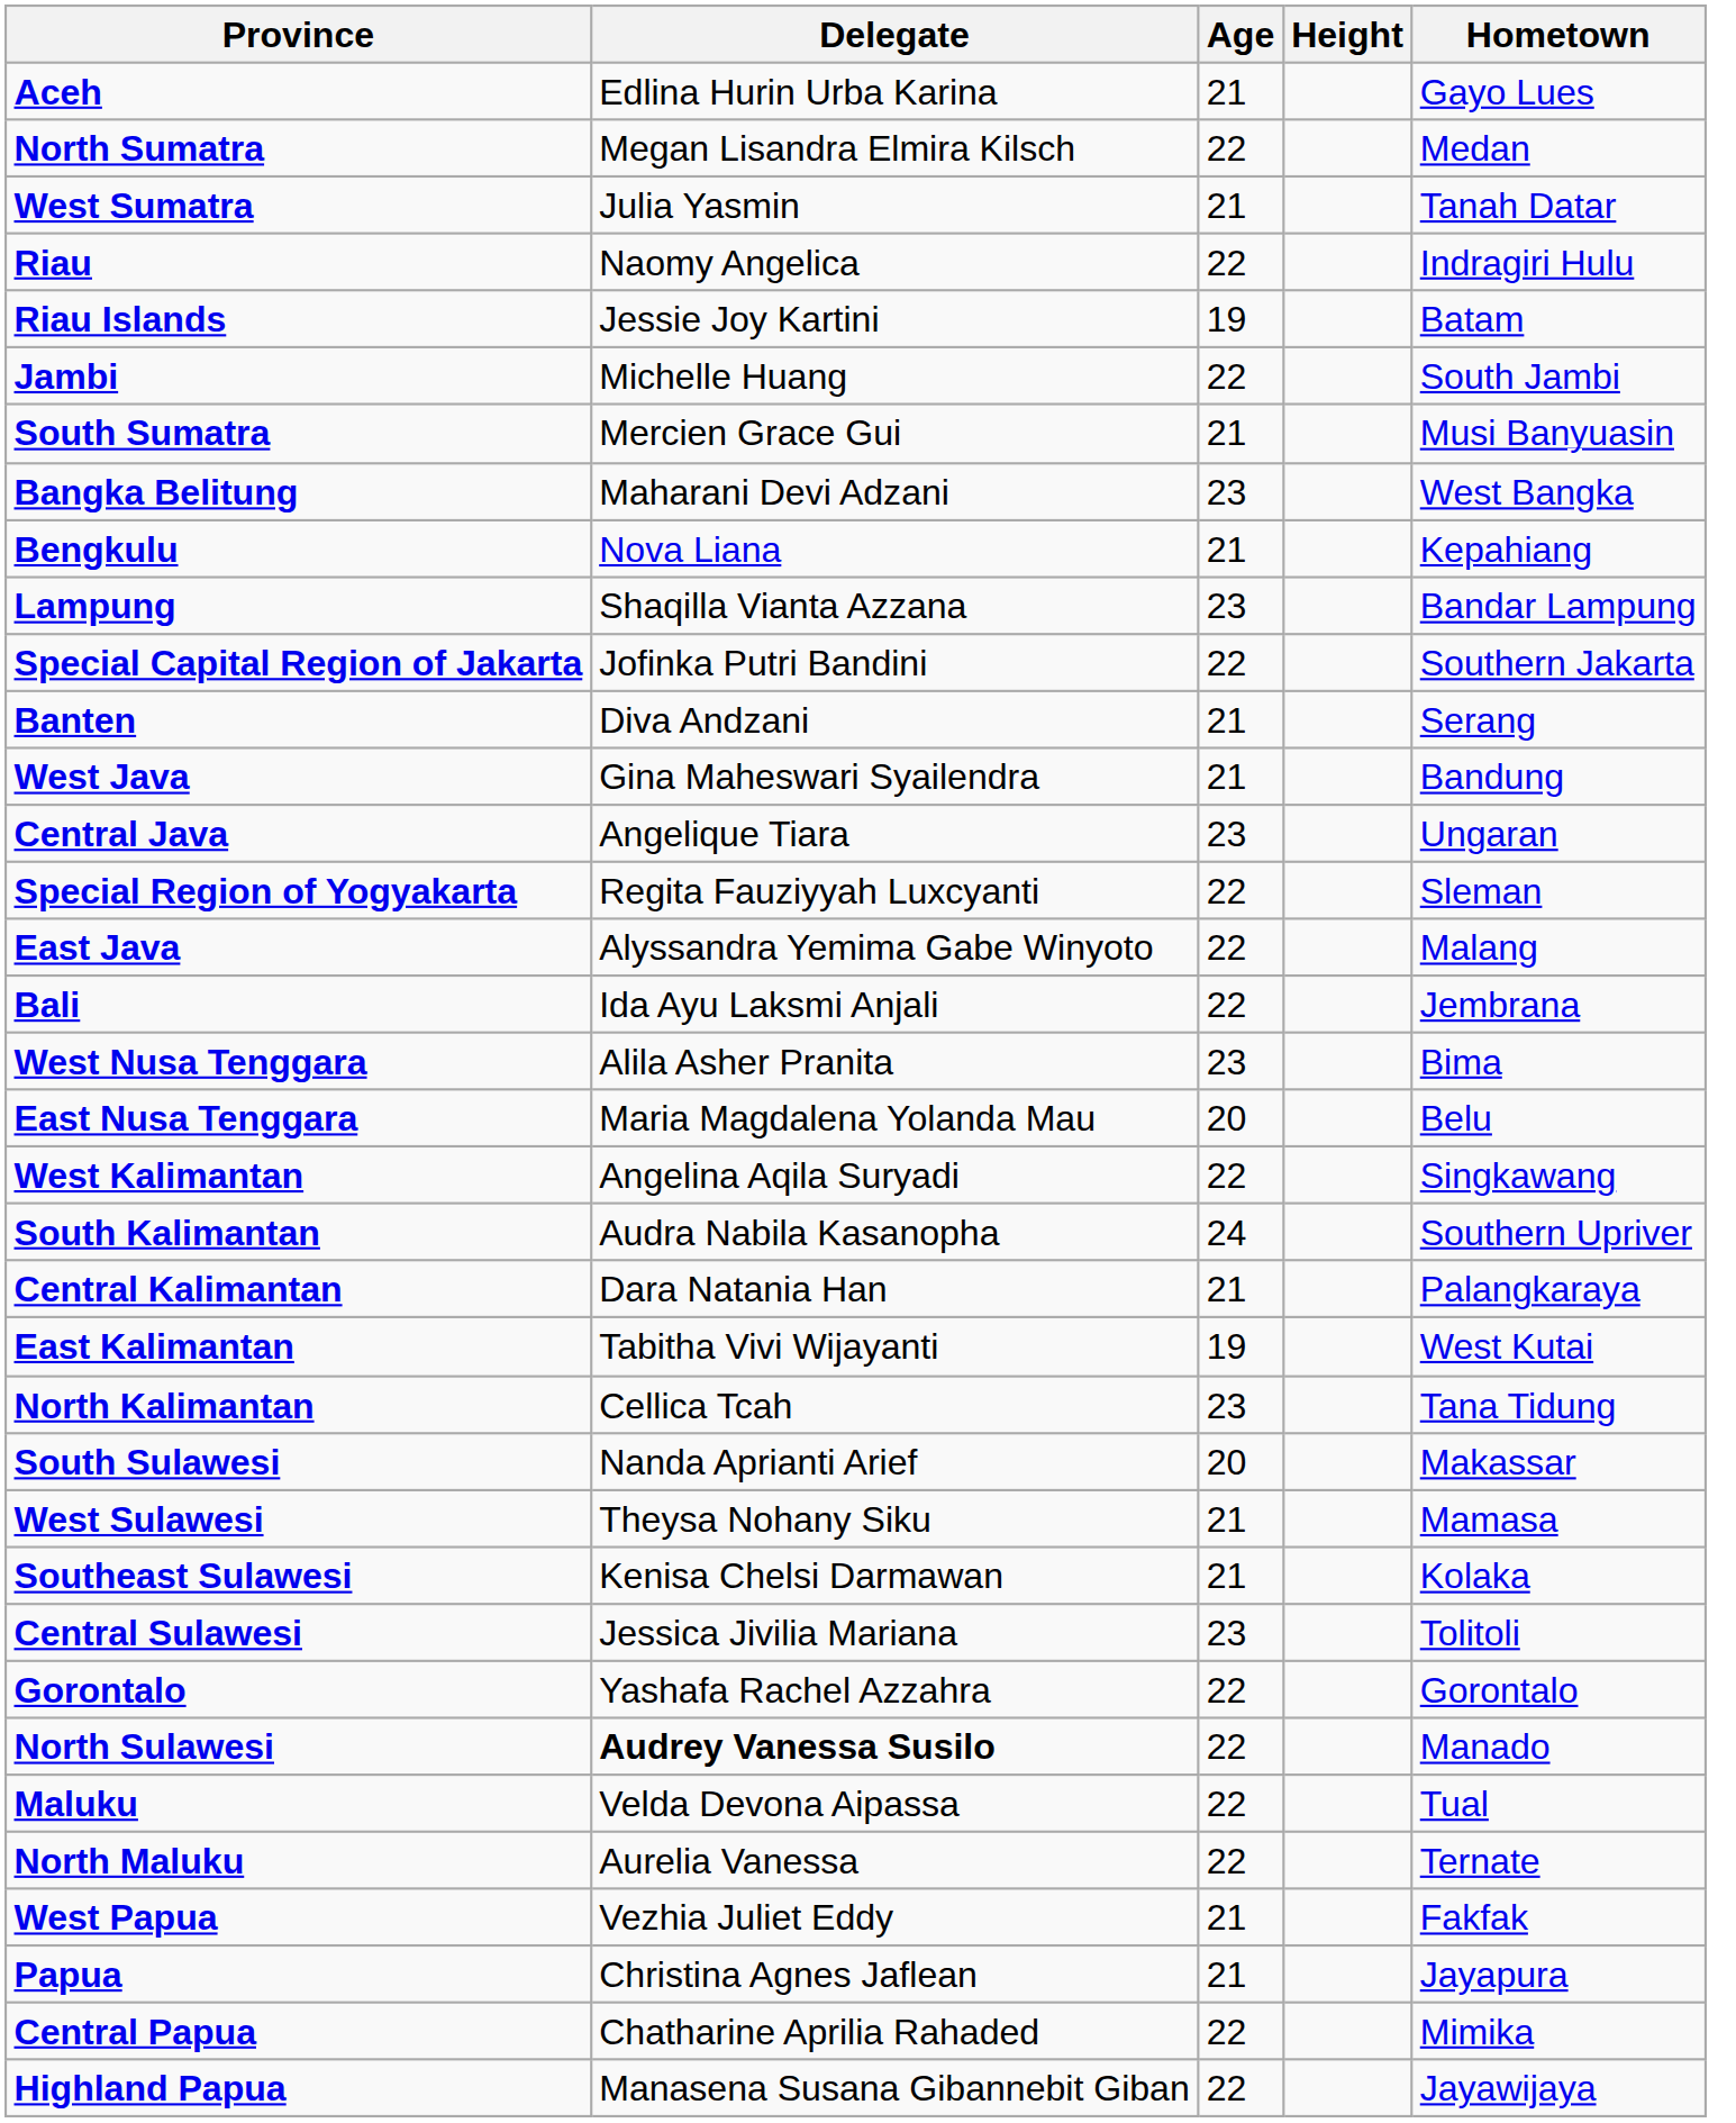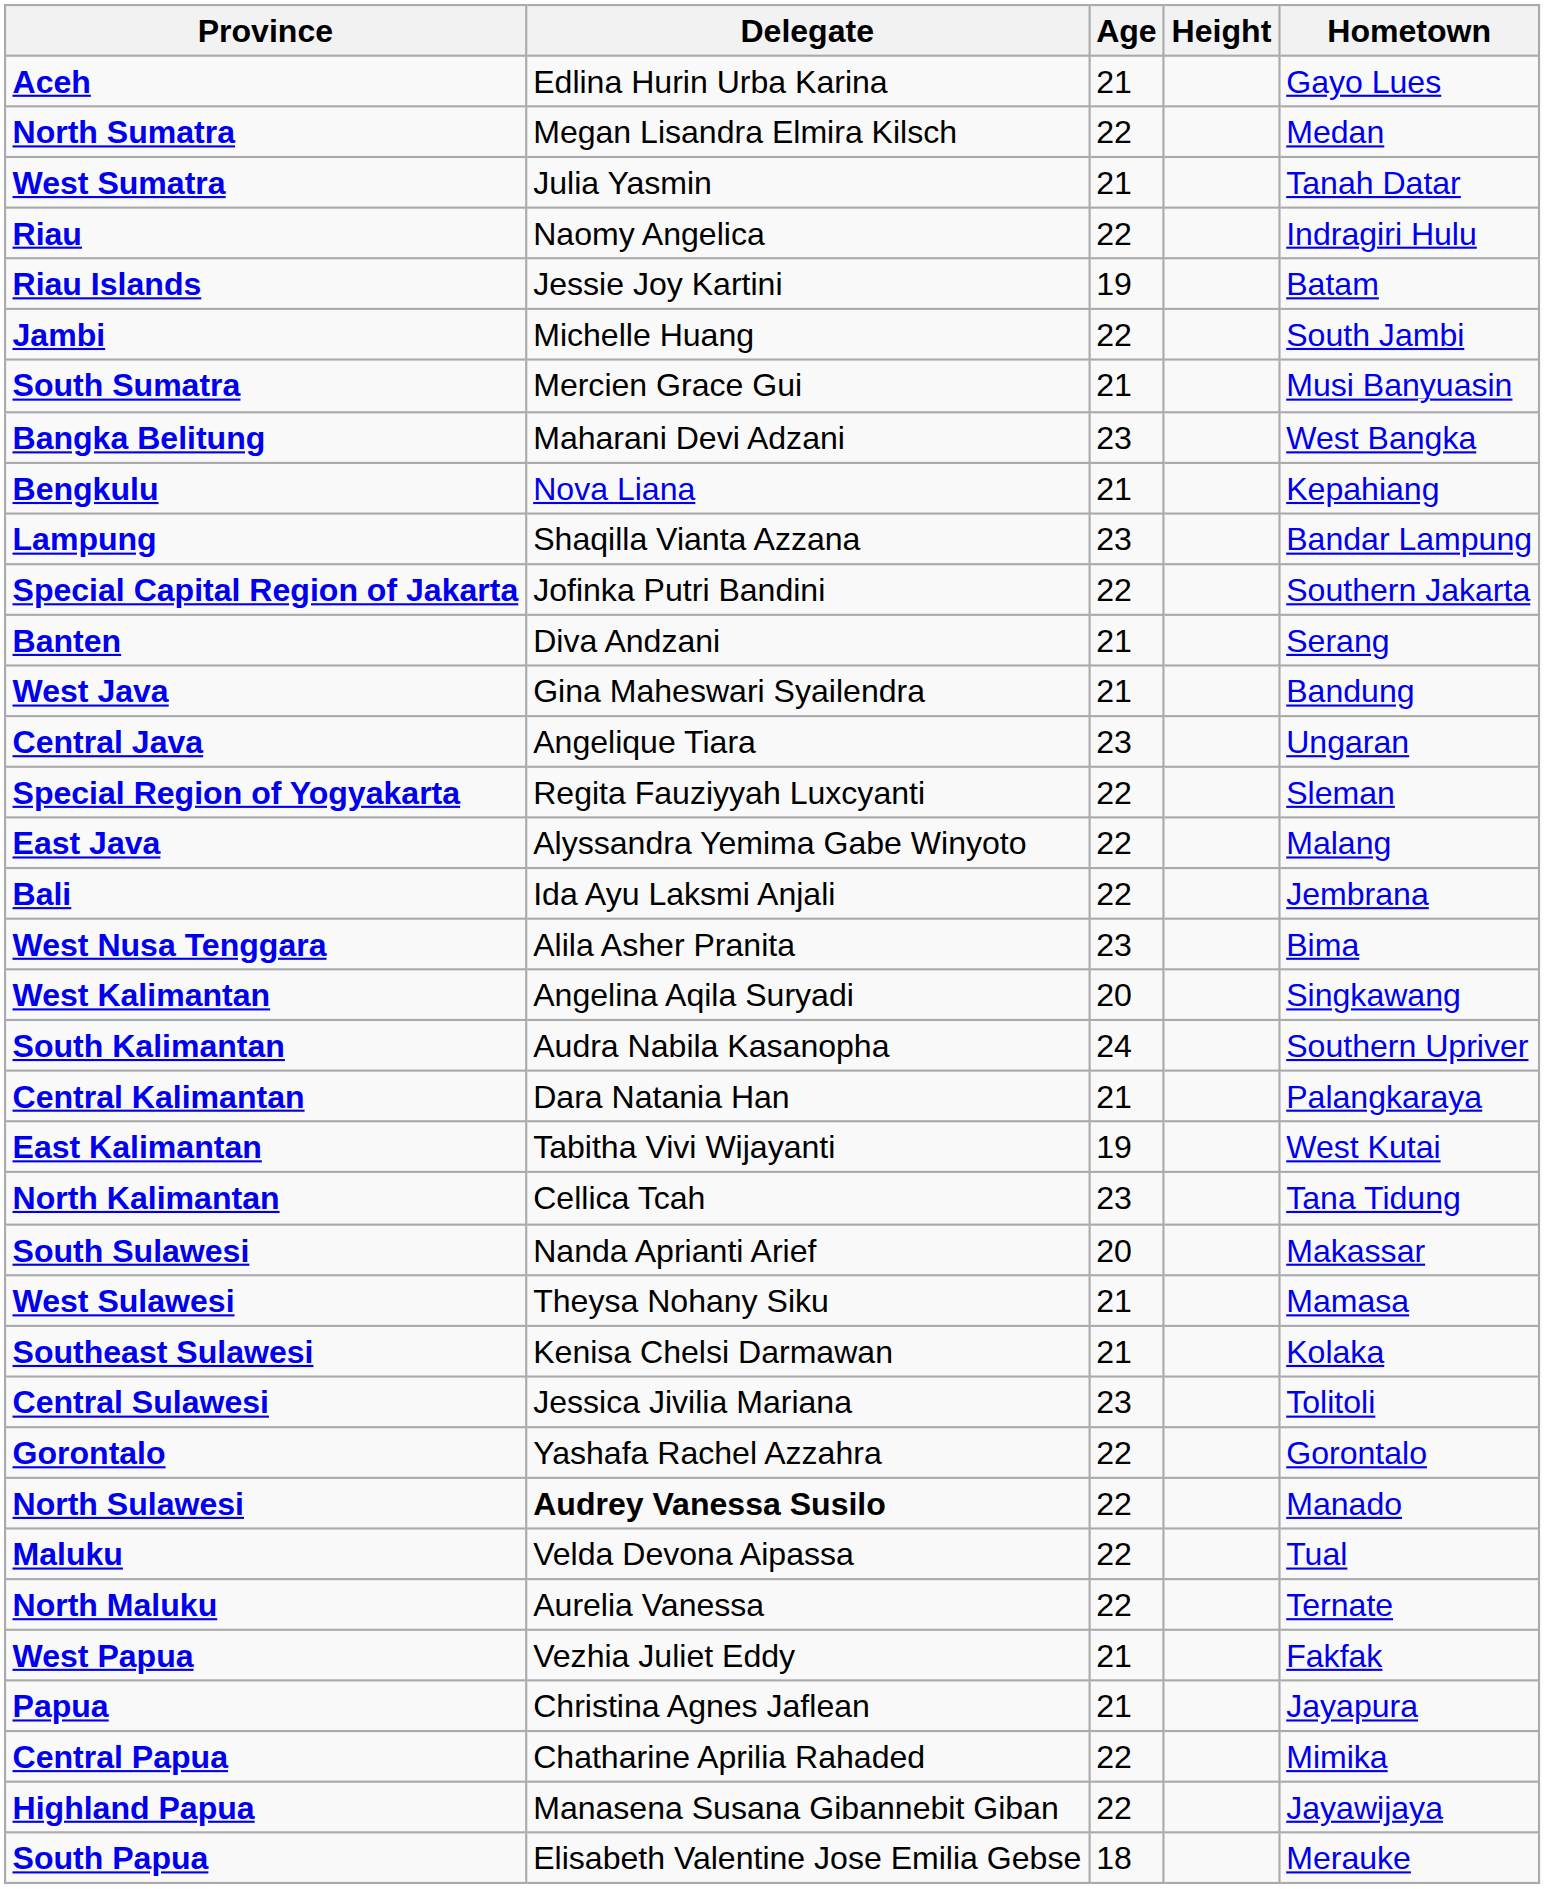 <table class="wikitable sortable" style="font-size:95%;">
 <tr>
 <th>Province</th>
 <th>Delegate</th>
 <th>Age</th>
 <th>Height</th>
 <th>Hometown</th>
 </tr>
 <tr>
 <td> <strong><a href='#'>Aceh</a></strong></td>
 <td>Edlina Hurin Urba Karina</td>
 <td>21</td>
 <td></td>
 <td><a href='#'>Gayo Lues</a></td>
 </tr>
 <tr>
 <td> <strong><a href='#'>North Sumatra</a></strong></td>
 <td>Megan Lisandra Elmira Kilsch</td>
 <td>22</td>
 <td></td>
 <td><a href='#'>Medan</a></td>
 </tr>
 <tr>
 <td> <strong><a href='#'>West Sumatra</a></strong></td>
 <td>Julia Yasmin</td>
 <td>21</td>
 <td></td>
 <td><a href='#'>Tanah Datar</a></td>
 </tr>
 <tr>
 <td> <strong><a href='#'>Riau</a></strong></td>
 <td>Naomy Angelica</td>
 <td>22</td>
 <td></td>
 <td><a href='#'>Indragiri Hulu</a></td>
 </tr>
 <tr>
 <td> <strong><a href='#'>Riau Islands</a></strong></td>
 <td>Jessie Joy Kartini</td>
 <td>19</td>
 <td></td>
 <td><a href='#'>Batam</a></td>
 </tr>
 <tr>
 <td> <strong><a href='#'>Jambi</a></strong></td>
 <td>Michelle Huang</td>
 <td>22</td>
 <td></td>
 <td><a href='#'>South Jambi</a></td>
 </tr>
 <tr>
 <td> <strong><a href='#'>South Sumatra</a></strong></td>
 <td>Mercien Grace Gui</td>
 <td>21</td>
 <td></td>
 <td><a href='#'>Musi Banyuasin</a></td>
 </tr>
 <tr>
 <td> <strong><a href='#'>Bangka Belitung</a></strong></td>
 <td>Maharani Devi Adzani</td>
 <td>23</td>
 <td></td>
 <td><a href='#'>West Bangka</a></td>
 </tr>
 <tr>
 <td> <strong><a href='#'>Bengkulu</a></strong></td>
 <td><a href='#'>Nova Liana</a></td>
 <td>21</td>
 <td></td>
 <td><a href='#'>Kepahiang</a></td>
 </tr>
 <tr>
 <td> <strong><a href='#'>Lampung</a></strong></td>
 <td>Shaqilla Vianta Azzana</td>
 <td>23</td>
 <td></td>
 <td><a href='#'>Bandar Lampung</a></td>
 </tr>
 <tr>
 <td> <strong><a href='#'>Special Capital Region of Jakarta</a></strong></td>
 <td>Jofinka Putri Bandini</td>
 <td>22</td>
 <td></td>
 <td><a href='#'>Southern Jakarta</a></td>
 </tr>
 <tr>
 <td> <strong><a href='#'>Banten</a></strong></td>
 <td>Diva Andzani</td>
 <td>21</td>
 <td></td>
 <td><a href='#'>Serang</a></td>
 </tr>
 <tr>
 <td> <strong><a href='#'>West Java</a></strong></td>
 <td>Gina Maheswari Syailendra</td>
 <td>21</td>
 <td></td>
 <td><a href='#'>Bandung</a></td>
 </tr>
 <tr>
 <td> <strong><a href='#'>Central Java</a></strong></td>
 <td>Angelique Tiara</td>
 <td>23</td>
 <td></td>
 <td><a href='#'>Ungaran</a></td>
 </tr>
 <tr>
 <td> <strong><a href='#'>Special Region of Yogyakarta</a></strong></td>
 <td>Regita Fauziyyah Luxcyanti</td>
 <td>22</td>
 <td></td>
 <td><a href='#'>Sleman</a></td>
 </tr>
 <tr>
 <td> <strong><a href='#'>East Java</a></strong></td>
 <td>Alyssandra Yemima Gabe Winyoto</td>
 <td>22</td>
 <td></td>
 <td><a href='#'>Malang</a></td>
 </tr>
 <tr>
 <td> <strong><a href='#'>Bali</a></strong></td>
 <td>Ida Ayu Laksmi Anjali</td>
 <td>22</td>
 <td></td>
 <td><a href='#'>Jembrana</a></td>
 </tr>
 <tr>
 <td> <strong><a href='#'>West Nusa Tenggara</a></strong></td>
 <td>Alila Asher Pranita</td>
 <td>23</td>
 <td></td>
 <td><a href='#'>Bima</a></td>
 </tr>
 <tr>
-<td> <strong><a href='#'>East Nusa Tenggara</a></strong></td>
-<td>Maria Magdalena Yolanda Mau</td>
-<td>20</td>
-<td></td>
-<td><a href='#'>Belu</a></td>
-</tr>
-<tr>
 <td> <strong><a href='#'>West Kalimantan</a></strong></td>
 <td>Angelina Aqila Suryadi</td>
-<td>22</td>
+<td>20</td>
 <td></td>
 <td><a href='#'>Singkawang</a></td>
 </tr>
 <tr>
 <td> <strong><a href='#'>South Kalimantan</a></strong></td>
 <td>Audra Nabila Kasanopha</td>
 <td>24</td>
 <td></td>
 <td><a href='#'>Southern Upriver</a></td>
 </tr>
 <tr>
 <td> <strong><a href='#'>Central Kalimantan</a></strong></td>
 <td>Dara Natania Han</td>
 <td>21</td>
 <td></td>
 <td><a href='#'>Palangkaraya</a></td>
 </tr>
 <tr>
 <td> <strong><a href='#'>East Kalimantan</a></strong></td>
 <td>Tabitha Vivi Wijayanti</td>
 <td>19</td>
 <td></td>
 <td><a href='#'>West Kutai</a></td>
 </tr>
 <tr>
 <td> <strong><a href='#'>North Kalimantan</a></strong></td>
 <td>Cellica Tcah</td>
 <td>23</td>
 <td></td>
 <td><a href='#'>Tana Tidung</a></td>
 </tr>
 <tr>
 <td> <strong><a href='#'>South Sulawesi</a></strong></td>
 <td>Nanda Aprianti Arief</td>
 <td>20</td>
 <td></td>
 <td><a href='#'>Makassar</a></td>
 </tr>
 <tr>
 <td> <strong><a href='#'>West Sulawesi</a></strong></td>
 <td>Theysa Nohany Siku</td>
 <td>21</td>
 <td></td>
 <td><a href='#'>Mamasa</a></td>
 </tr>
 <tr>
 <td> <strong><a href='#'>Southeast Sulawesi</a></strong></td>
 <td>Kenisa Chelsi Darmawan</td>
 <td>21</td>
 <td></td>
 <td><a href='#'>Kolaka</a></td>
 </tr>
 <tr>
 <td> <strong><a href='#'>Central Sulawesi</a></strong></td>
 <td>Jessica Jivilia Mariana</td>
 <td>23</td>
 <td></td>
 <td><a href='#'>Tolitoli</a></td>
 </tr>
 <tr>
 <td> <strong><a href='#'>Gorontalo</a></strong></td>
 <td>Yashafa Rachel Azzahra</td>
 <td>22</td>
 <td></td>
 <td><a href='#'>Gorontalo</a></td>
 </tr>
 <tr>
 <td> <strong><a href='#'>North Sulawesi</a></strong></td>
 <td><strong>Audrey Vanessa Susilo</strong></td>
 <td>22</td>
 <td></td>
 <td><a href='#'>Manado</a></td>
 </tr>
 <tr>
 <td> <strong><a href='#'>Maluku</a></strong></td>
 <td>Velda Devona Aipassa</td>
 <td>22</td>
 <td></td>
 <td><a href='#'>Tual</a></td>
 </tr>
 <tr>
 <td> <strong><a href='#'>North Maluku</a></strong></td>
 <td>Aurelia Vanessa</td>
 <td>22</td>
 <td></td>
 <td><a href='#'>Ternate</a></td>
 </tr>
 <tr>
 <td> <strong><a href='#'>West Papua</a></strong></td>
 <td>Vezhia Juliet Eddy</td>
 <td>21</td>
 <td></td>
 <td><a href='#'>Fakfak</a></td>
 </tr>
 <tr>
 <td> <strong><a href='#'>Papua</a></strong></td>
 <td>Christina Agnes Jaflean</td>
 <td>21</td>
 <td></td>
 <td><a href='#'>Jayapura</a></td>
 </tr>
 <tr>
 <td> <strong><a href='#'>Central Papua</a></strong></td>
 <td>Chatharine Aprilia Rahaded</td>
 <td>22</td>
 <td></td>
 <td><a href='#'>Mimika</a></td>
 </tr>
 <tr>
 <td> <strong><a href='#'>Highland Papua</a></strong></td>
 <td>Manasena Susana Gibannebit Giban</td>
 <td>22</td>
 <td></td>
 <td><a href='#'>Jayawijaya</a></td>
 </tr>
+<tr>
+<td> <strong><a href='#'>South Papua</a></strong></td>
+<td>Elisabeth Valentine Jose Emilia Gebse</td>
+<td>18</td>
+<td></td>
+<td><a href='#'>Merauke</a></td>
+</tr>
 </table>
